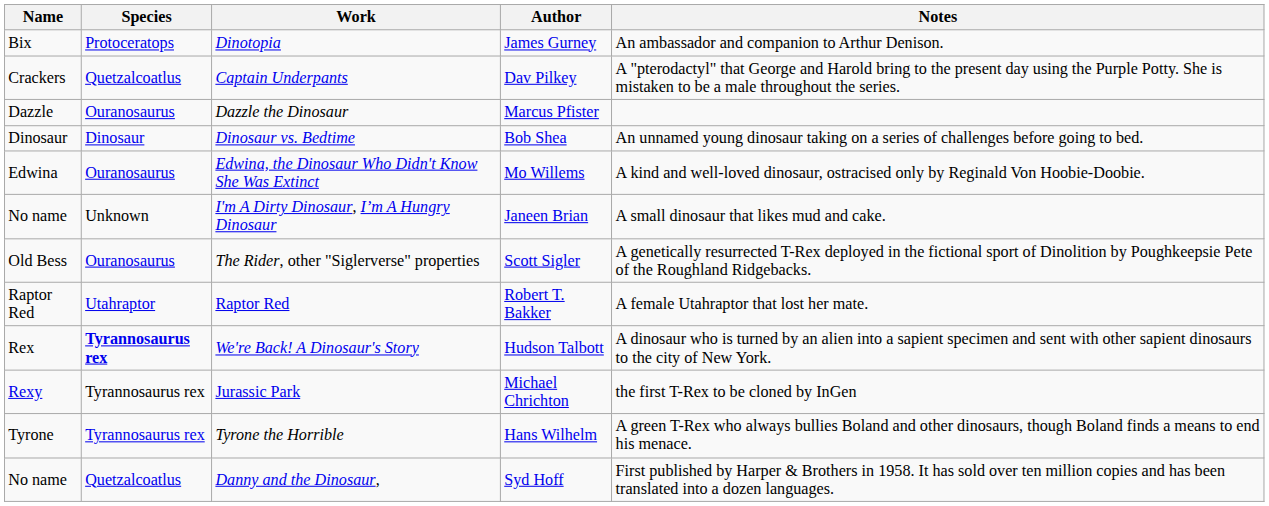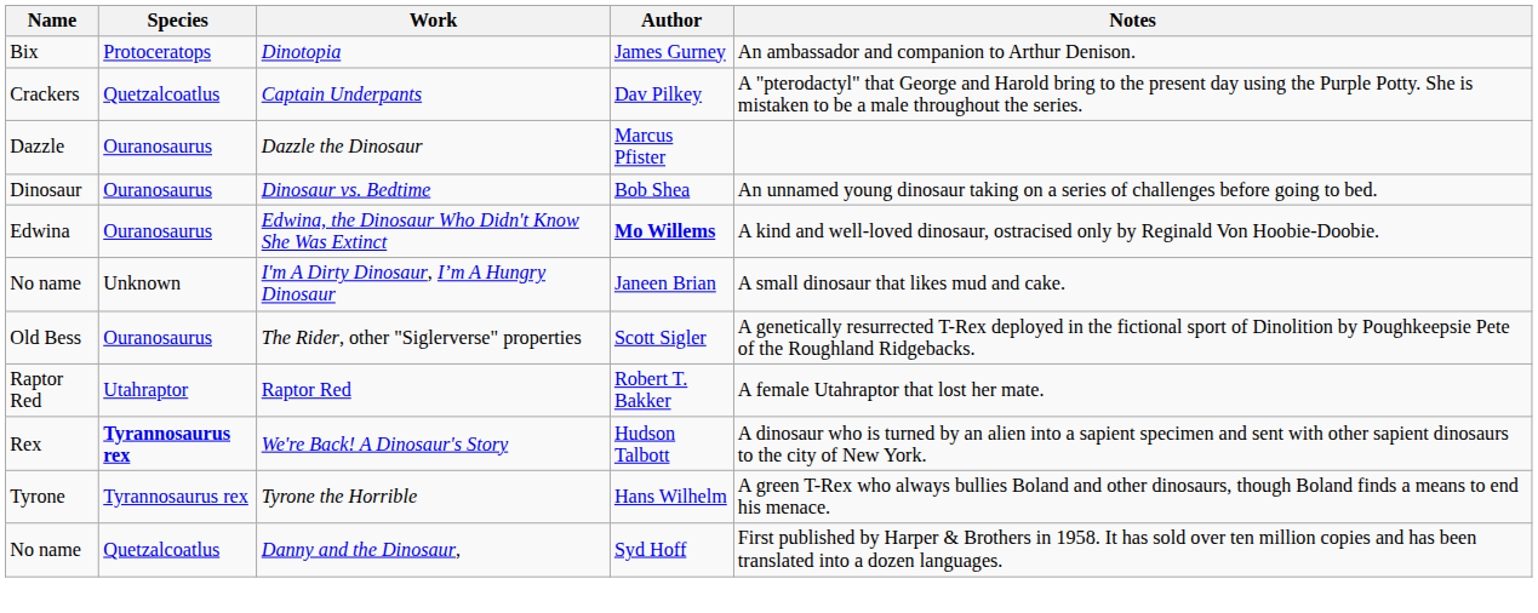 <table class="wikitable sortable">
 <tr>
 <th>Name</th>
 <th>Species</th>
 <th>Work</th>
 <th>Author</th>
 <th>Notes</th>
 </tr>
 <tr>
 <td>Bix</td>
 <td><a href='#'>Protoceratops</a></td>
 <td><em><a href='#'>Dinotopia</a></em></td>
 <td><a href='#'>James Gurney</a></td>
 <td>An ambassador and companion to Arthur Denison.</td>
 </tr>
 <tr>
 <td>Crackers</td>
 <td><a href='#'>Quetzalcoatlus</a></td>
 <td><em><a href='#'>Captain Underpants</a></em></td>
 <td><a href='#'>Dav Pilkey</a></td>
 <td>A "pterodactyl" that George and Harold bring to the present day using the Purple Potty. She is mistaken to be a male throughout the series.</td>
 </tr>
 <tr>
 <td>Dazzle</td>
 <td><a href='#'>Ouranosaurus</a></td>
 <td><em>Dazzle the Dinosaur</em></td>
 <td><a href='#'>Marcus Pfister</a></td>
 <td></td>
 </tr>
 <tr>
 <td>Dinosaur</td>
-<td><a href='#'>Dinosaur</a></td>
+<td><a href='#'>Ouranosaurus</a></td>
 <td><em><a href='#'>Dinosaur vs. Bedtime</a></em></td>
 <td><a href='#'>Bob Shea</a></td>
 <td>An unnamed young dinosaur taking on a series of challenges before going to bed.</td>
 </tr>
 <tr>
 <td>Edwina</td>
 <td><a href='#'>Ouranosaurus</a></td>
 <td><em><a href='#'>Edwina, the Dinosaur Who Didn't Know She Was Extinct</a></em></td>
-<td><a href='#'>Mo Willems</a></td>
+<td><strong><a href='#'>Mo Willems</a></strong></td>
 <td>A kind and well-loved dinosaur, ostracised only by Reginald Von Hoobie-Doobie.</td>
 </tr>
 <tr>
 <td>No name</td>
 <td>Unknown</td>
 <td><em><a href='#'>I'm A Dirty Dinosaur</a></em>, <em><a href='#'>I’m A Hungry Dinosaur</a></em></td>
 <td><a href='#'>Janeen Brian</a></td>
 <td>A small dinosaur that likes mud and cake.</td>
 </tr>
 <tr>
 <td>Old Bess</td>
 <td><a href='#'>Ouranosaurus</a></td>
 <td><em>The Rider</em>, other "Siglerverse" properties</td>
 <td><a href='#'>Scott Sigler</a></td>
 <td>A genetically resurrected T-Rex deployed in the fictional sport of Dinolition by Poughkeepsie Pete of the Roughland Ridgebacks.</td>
 </tr>
 <tr>
 <td>Raptor Red</td>
 <td><a href='#'>Utahraptor</a></td>
 <td><a href='#'>Raptor Red</a></td>
 <td><a href='#'>Robert T. Bakker</a></td>
 <td>A female Utahraptor that lost her mate.</td>
 </tr>
 <tr>
 <td>Rex</td>
 <td><strong><a href='#'>Tyrannosaurus rex</a></strong></td>
 <td><em><a href='#'>We're Back! A Dinosaur's Story</a></em></td>
 <td><a href='#'>Hudson Talbott</a></td>
 <td>A dinosaur who is turned by an alien into a sapient specimen and sent with other sapient dinosaurs to the city of New York.</td>
 </tr>
 <tr>
-<td><a href='#'>Rexy</a></td>
-<td>Tyrannosaurus rex</td>
-<td><a href='#'>Jurassic Park</a></td>
-<td><a href='#'>Michael Chrichton</a></td>
-<td>the first T-Rex to be cloned by InGen</td>
-</tr>
-<tr>
 <td>Tyrone</td>
 <td><a href='#'>Tyrannosaurus rex</a></td>
 <td><em>Tyrone the Horrible</em></td>
 <td><a href='#'>Hans Wilhelm</a></td>
 <td>A green T-Rex who always bullies Boland and other dinosaurs, though Boland finds a means to end his menace.</td>
 </tr>
 <tr>
 <td>No name</td>
 <td><a href='#'>Quetzalcoatlus</a></td>
 <td><em><a href='#'>Danny and the Dinosaur</a></em>,</td>
 <td><a href='#'>Syd Hoff</a></td>
 <td>First published by Harper & Brothers in 1958. It has sold over ten million copies and has been translated into a dozen languages.</td>
 </tr>
 </table>
